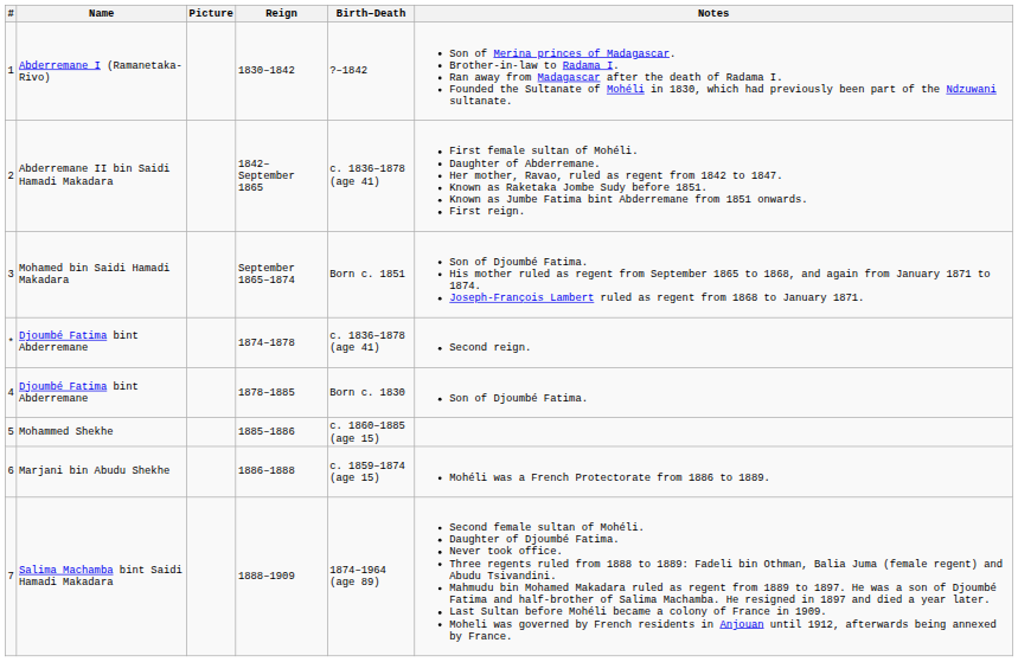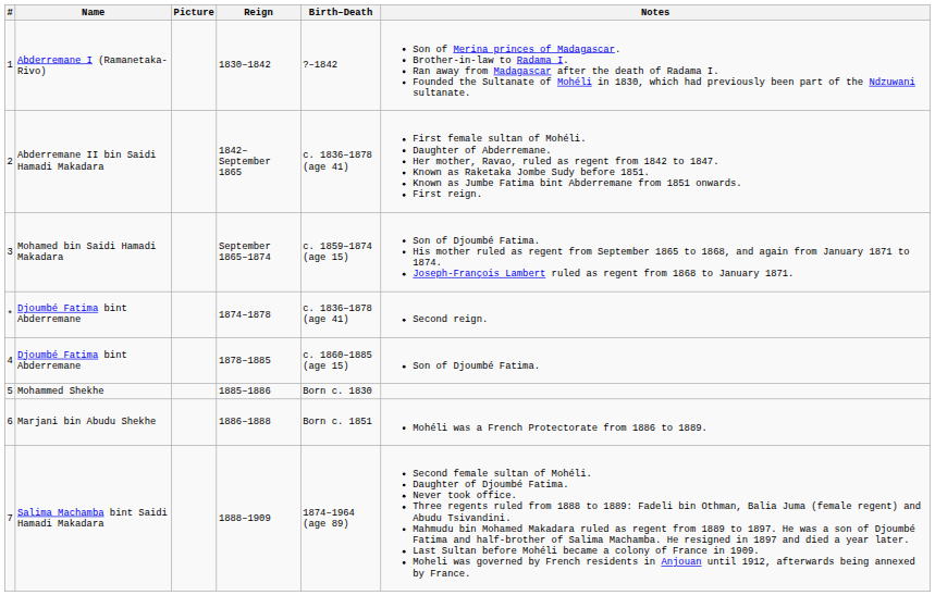 <table class="wikitable">
 <tr>
 <th>#</th>
 <th>Name</th>
 <th>Picture</th>
 <th>Reign</th>
 <th>Birth–Death</th>
 <th>Notes</th>
 </tr>
 <tr>
 <td>1</td>
 <td><a href='#'>Abderremane I</a> (Ramanetaka-Rivo)</td>
 <td></td>
 <td>1830–1842</td>
 <td>?–1842</td>
 <td><br><ul><li>Son of <a href='#'>Merina princes of Madagascar</a>.</li><li>Brother-in-law to <a href='#'>Radama I</a>.</li><li>Ran away from <a href='#'>Madagascar</a> after the death of Radama I.</li><li>Founded the Sultanate of <a href='#'>Mohéli</a> in 1830, which had previously been part of the <a href='#'>Ndzuwani</a> sultanate.</li></ul></td>
 </tr>
 <tr>
 <td>2</td>
 <td>Abderremane II bin Saidi Hamadi Makadara</td>
 <td></td>
 <td>1842–September 1865</td>
 <td>c. 1836–1878 (age 41)</td>
 <td><br><ul><li>First female sultan of Mohéli.</li><li>Daughter of Abderremane.</li><li>Her mother, Ravao, ruled as regent from 1842 to 1847.</li><li>Known as Raketaka Jombe Sudy before 1851.</li><li>Known as Jumbe Fatima bint Abderremane from 1851 onwards.</li><li>First reign.</li></ul></td>
 </tr>
 <tr>
 <td>3</td>
 <td>Mohamed bin Saidi Hamadi Makadara</td>
 <td></td>
 <td>September 1865–1874</td>
-<td>Born c. 1851</td>
+<td>c. 1859–1874 (age 15)</td>
 <td><br><ul><li>Son of Djoumbé Fatima.</li><li>His mother ruled as regent from September 1865 to 1868, and again from January 1871 to 1874.</li><li><a href='#'>Joseph-François Lambert</a> ruled as regent from 1868 to January 1871.</li></ul></td>
 </tr>
 <tr>
 <td>*</td>
 <td><a href='#'>Djoumbé Fatima</a> bint Abderremane</td>
 <td></td>
 <td>1874–1878</td>
 <td>c. 1836–1878 (age 41)</td>
 <td><br><ul><li>Second reign.</li></ul></td>
 </tr>
 <tr>
 <td>4</td>
 <td><a href='#'>Djoumbé Fatima</a> bint Abderremane</td>
 <td></td>
 <td>1878–1885</td>
-<td>Born c. 1830</td>
+<td>c. 1860–1885 (age 15)</td>
 <td><br><ul><li>Son of Djoumbé Fatima.</li></ul></td>
 </tr>
 <tr>
 <td>5</td>
 <td>Mohammed Shekhe</td>
 <td></td>
 <td>1885–1886</td>
-<td>c. 1860–1885 (age 15)</td>
+<td>Born c. 1830</td>
 <td></td>
 </tr>
 <tr>
 <td>6</td>
 <td>Marjani bin Abudu Shekhe</td>
 <td></td>
 <td>1886–1888</td>
-<td>c. 1859–1874 (age 15)</td>
+<td>Born c. 1851</td>
 <td><br><ul><li>Mohéli was a French Protectorate from 1886 to 1889.</li></ul></td>
 </tr>
 <tr>
 <td>7</td>
 <td><a href='#'>Salima Machamba</a> bint Saidi Hamadi Makadara</td>
 <td></td>
 <td>1888–1909</td>
 <td>1874–1964 (age 89)</td>
 <td><br><ul><li>Second female sultan of Mohéli.</li><li>Daughter of Djoumbé Fatima.</li><li>Never took office.</li><li>Three regents ruled from 1888 to 1889: Fadeli bin Othman, Balia Juma (female regent) and Abudu Tsivandini.</li><li>Mahmudu bin Mohamed Makadara ruled as regent from 1889 to 1897. He was a son of Djoumbé Fatima and half-brother of Salima Machamba. He resigned in 1897 and died a year later.</li><li>Last Sultan before Mohéli became a colony of France in 1909.</li><li>Moheli was governed by French residents in <a href='#'>Anjouan</a> until 1912, afterwards being annexed by France.</li></ul></td>
 </tr>
 </table>
